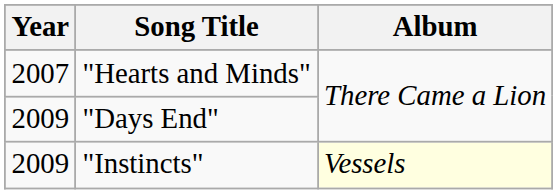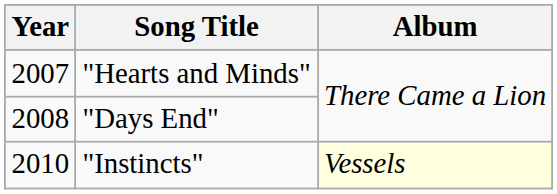 <table class="wikitable">
 <tr>
 <th>Year</th>
 <th>Song Title</th>
 <th>Album</th>
 </tr>
 <tr>
 <td>2007</td>
 <td>"Hearts and Minds"</td>
 <td rowspan="2"><em>There Came a Lion</em></td>
 </tr>
 <tr>
-<td>2009</td>
+<td>2008</td>
 <td>"Days End"</td>
 </tr>
 <tr>
-<td>2009</td>
+<td>2010</td>
 <td>"Instincts"</td>
 <td style="background: lightyellow;"><em>Vessels</em></td>
 </tr>
 </table>
